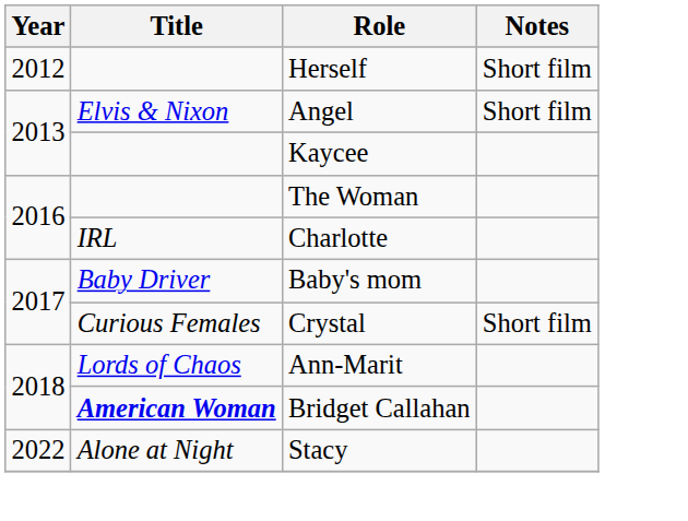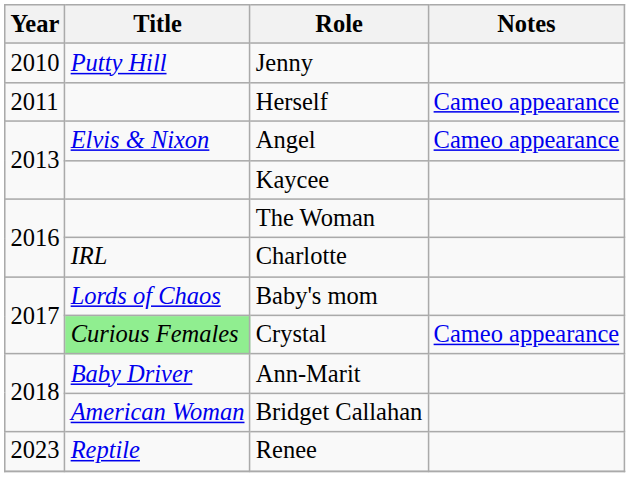 <table class="wikitable sortable">
 <tr>
 <th>Year</th>
 <th>Title</th>
 <th>Role</th>
 <th class="unsortable">Notes</th>
 </tr>
 <tr>
-<td>2012</td>
+<td>2010</td>
+<td><em><a href='#'>Putty Hill</a></em></td>
+<td>Jenny</td>
+<td></td>
+</tr>
+<tr>
+<td>2011</td>
 <td><em></em></td>
 <td>Herself</td>
-<td>Short film</td>
+<td><a href='#'>Cameo appearance</a></td>
 </tr>
 <tr>
 <td rowspan=2>2013</td>
 <td><em><a href='#'>Elvis & Nixon</a></em></td>
 <td>Angel</td>
-<td>Short film</td>
+<td><a href='#'>Cameo appearance</a></td>
 </tr>
 <tr>
 <td><em></em></td>
 <td>Kaycee</td>
 <td></td>
 </tr>
 <tr>
 <td rowspan=2>2016</td>
 <td><em></em></td>
 <td>The Woman</td>
 <td></td>
 </tr>
 <tr>
 <td><em>IRL</em></td>
 <td>Charlotte</td>
 <td></td>
 </tr>
 <tr>
 <td rowspan=2>2017</td>
-<td><em><a href='#'>Baby Driver</a></em></td>
+<td><em><a href='#'>Lords of Chaos</a></em></td>
 <td>Baby's mom</td>
 <td></td>
 </tr>
 <tr>
-<td><em>Curious Females</em></td>
+<td style="background: lightgreen;"><em>Curious Females</em></td>
 <td>Crystal</td>
-<td>Short film</td>
+<td><a href='#'>Cameo appearance</a></td>
 </tr>
 <tr>
 <td rowspan=2>2018</td>
-<td><em><a href='#'>Lords of Chaos</a></em></td>
+<td><em><a href='#'>Baby Driver</a></em></td>
 <td>Ann-Marit</td>
 <td></td>
 </tr>
 <tr>
-<td><strong><em><a href='#'>American Woman</a></em></strong></td>
+<td><em><a href='#'>American Woman</a></em></td>
 <td>Bridget Callahan</td>
 <td></td>
 </tr>
 <tr>
-<td>2022</td>
-<td><em>Alone at Night</em></td>
-<td>Stacy</td>
+<td>2023</td>
+<td><em><a href='#'>Reptile</a></em></td>
+<td>Renee</td>
 <td></td>
 </tr>
 <tr>
 </tr>
 </table>
